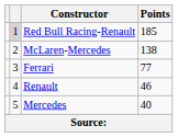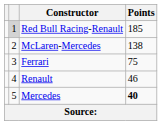 <table class="wikitable" style="font-size: 85%;">
 <tr>
 <th></th>
 <th></th>
 <th>Constructor</th>
 <th>Points</th>
 </tr>
 <tr>
 <td align="left"></td>
 <td style="background: lightgrey; text-align:center;">1</td>
 <td> <a href='#'>Red Bull Racing</a>-<a href='#'>Renault</a></td>
 <td style="text-align:left;">185</td>
 </tr>
 <tr>
 <td align="left"></td>
 <td style="text-align:center;">2</td>
 <td> <a href='#'>McLaren</a>-<a href='#'>Mercedes</a></td>
 <td style="text-align:left;">138</td>
 </tr>
 <tr>
 <td align="left"></td>
 <td style="text-align:center;">3</td>
 <td> <a href='#'>Ferrari</a></td>
-<td style="text-align:left;">77</td>
+<td style="text-align:left;">75</td>
 </tr>
 <tr>
 <td align="left"></td>
 <td style="text-align:center;">4</td>
 <td> <a href='#'>Renault</a></td>
 <td style="text-align:left;">46</td>
 </tr>
 <tr>
 <td align="left"></td>
 <td style="text-align:center;">5</td>
 <td> <a href='#'>Mercedes</a></td>
-<td style="text-align:left;">40</td>
+<td style="text-align:left;"><strong>40</strong></td>
 </tr>
 <tr>
 <th colspan=4>Source: </th>
 </tr>
 </table>
